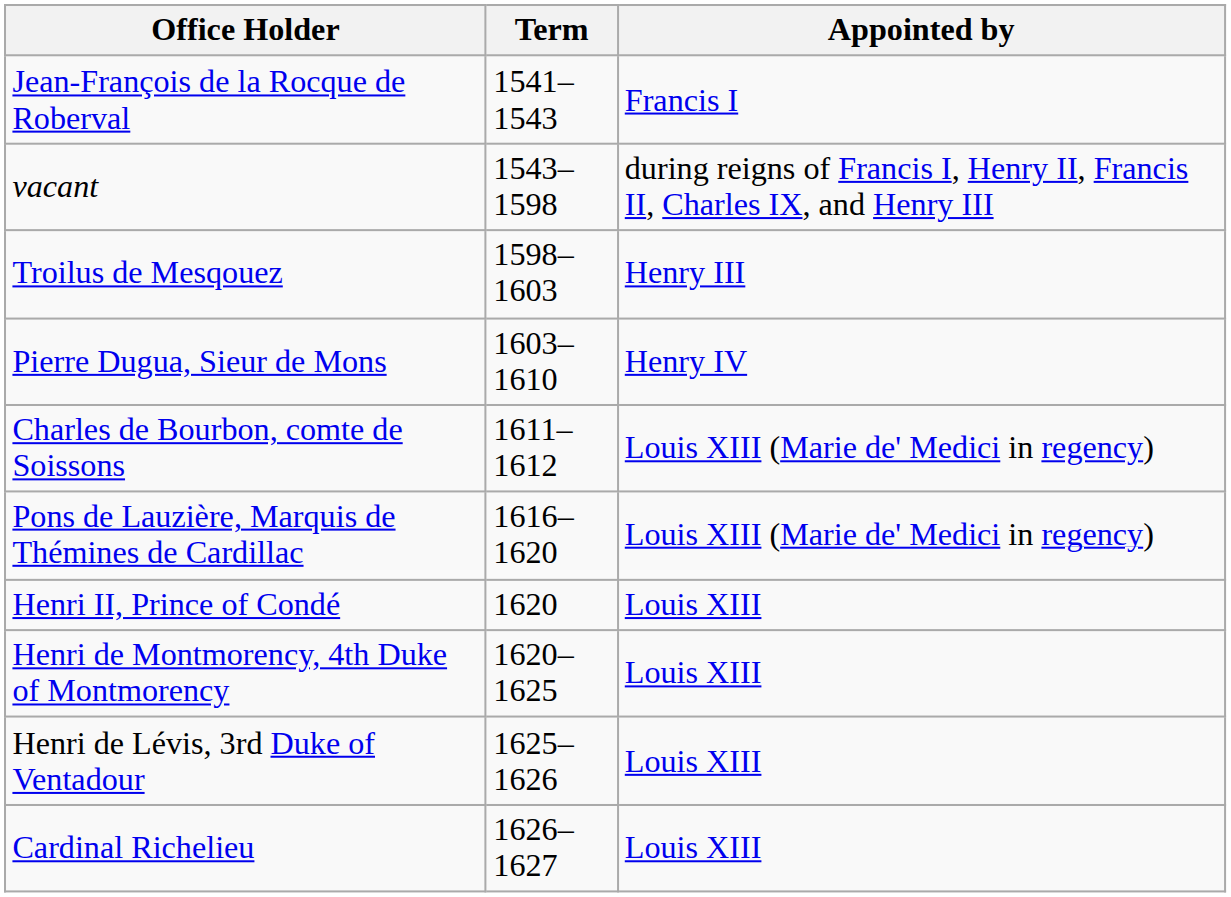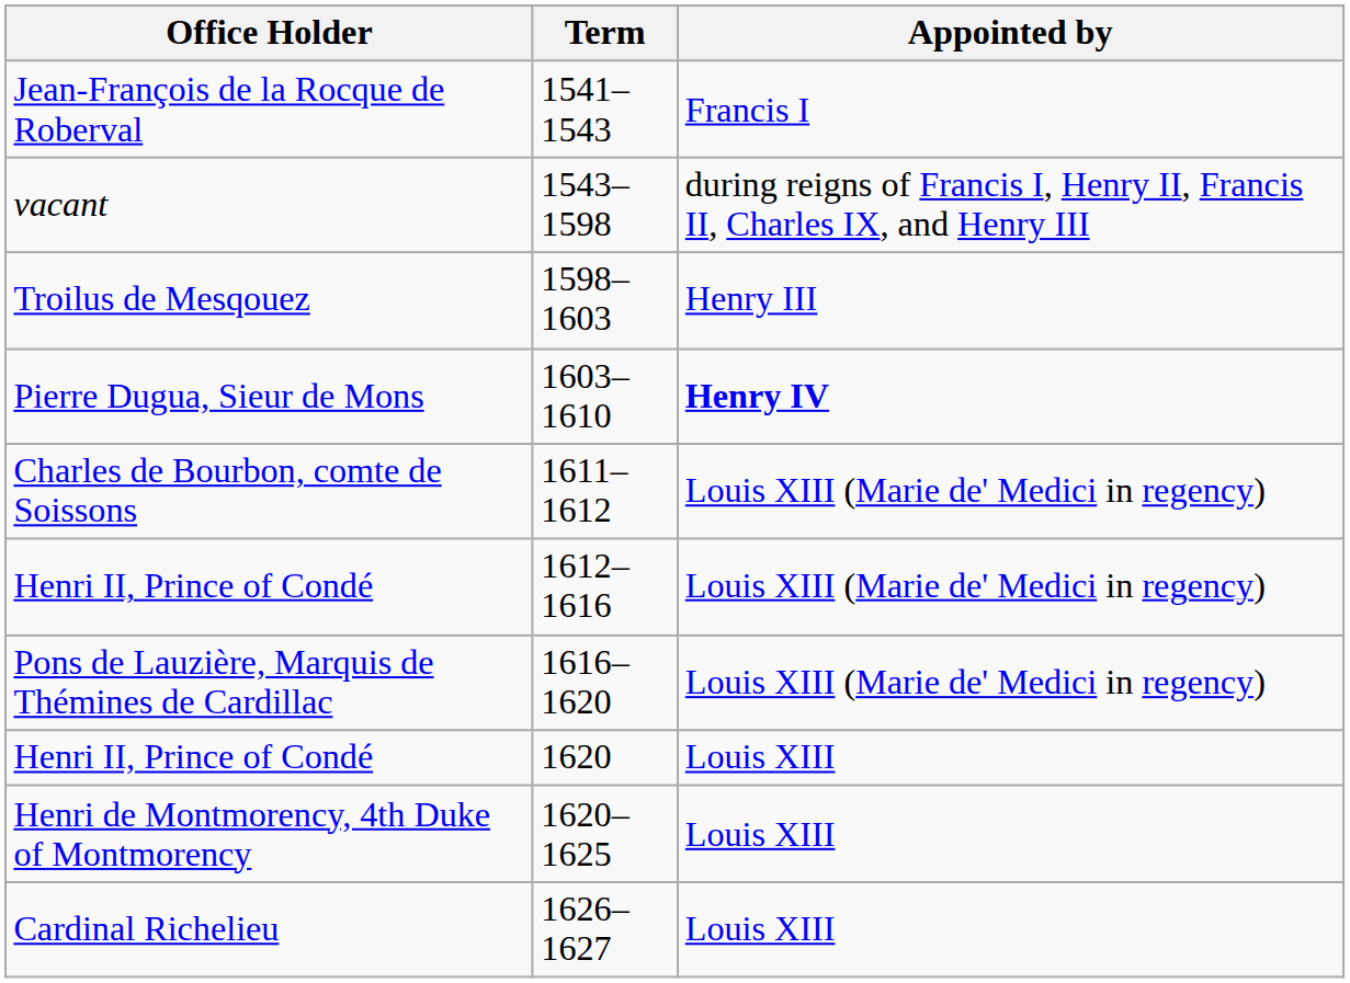 <table class="wikitable">
 <tr>
 <th>Office Holder</th>
 <th>Term</th>
 <th>Appointed by</th>
 </tr>
 <tr>
 <td><a href='#'>Jean-François de la Rocque de Roberval</a></td>
 <td>1541–1543</td>
 <td><a href='#'>Francis I</a></td>
 </tr>
 <tr>
 <td><em>vacant</em></td>
 <td>1543–1598</td>
 <td>during reigns of <a href='#'>Francis I</a>, <a href='#'>Henry II</a>, <a href='#'>Francis II</a>, <a href='#'>Charles IX</a>, and <a href='#'>Henry III</a></td>
 </tr>
 <tr>
 <td><a href='#'>Troilus de Mesqouez</a></td>
 <td>1598–1603</td>
 <td><a href='#'>Henry III</a></td>
 </tr>
 <tr>
 <td><a href='#'>Pierre Dugua, Sieur de Mons</a></td>
 <td>1603–1610</td>
-<td><a href='#'>Henry IV</a></td>
+<td><strong><a href='#'>Henry IV</a></strong></td>
 </tr>
 <tr>
 <td><a href='#'>Charles de Bourbon, comte de Soissons</a></td>
 <td>1611–1612</td>
+<td><a href='#'>Louis XIII</a> (<a href='#'>Marie de' Medici</a> in <a href='#'>regency</a>)</td>
+</tr>
+<tr>
+<td><a href='#'>Henri II, Prince of Condé</a></td>
+<td>1612–1616</td>
 <td><a href='#'>Louis XIII</a> (<a href='#'>Marie de' Medici</a> in <a href='#'>regency</a>)</td>
 </tr>
 <tr>
 <td><a href='#'>Pons de Lauzière, Marquis de Thémines de Cardillac</a></td>
 <td>1616–1620</td>
 <td><a href='#'>Louis XIII</a> (<a href='#'>Marie de' Medici</a> in <a href='#'>regency</a>)</td>
 </tr>
 <tr>
 <td><a href='#'>Henri II, Prince of Condé</a></td>
 <td>1620</td>
 <td><a href='#'>Louis XIII</a></td>
 </tr>
 <tr>
 <td><a href='#'>Henri de Montmorency, 4th Duke of Montmorency</a></td>
 <td>1620–1625</td>
 <td><a href='#'>Louis XIII</a></td>
 </tr>
 <tr>
-<td>Henri de Lévis, 3rd <a href='#'>Duke of Ventadour</a></td>
-<td>1625–1626</td>
-<td><a href='#'>Louis XIII</a></td>
-</tr>
-<tr>
 <td><a href='#'>Cardinal Richelieu</a></td>
 <td>1626–1627</td>
 <td><a href='#'>Louis XIII</a></td>
 </tr>
 </table>
